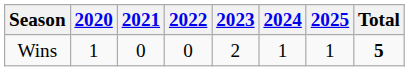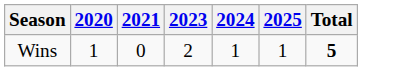 <table class="wikitable">
 <tr>
 <th>Season</th>
 <th><a href='#'>2020</a></th>
 <th><a href='#'>2021</a></th>
-<th><a href='#'>2022</a></th>
 <th><a href='#'>2023</a></th>
 <th><a href='#'>2024</a></th>
 <th><a href='#'>2025</a></th>
 <th>Total</th>
 </tr>
 <tr align="center">
 <td>Wins</td>
 <td>1</td>
 <td>0</td>
-<td>0</td>
 <td>2</td>
 <td>1</td>
 <td>1</td>
 <td><strong>5</strong></td>
 </tr>
 </table>
